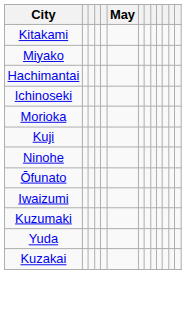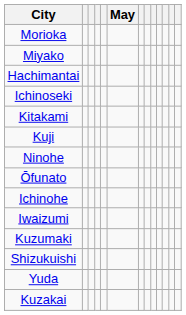 <table class="wikitable sortable sort-under" style="text-align: center; font-size: 85%;">
 <tr>
 <th>City</th>
 <th data-sort-type="number"></th>
 <th data-sort-type="number"></th>
 <th data-sort-type="number"></th>
 <th data-sort-type="number"></th>
 <th data-sort-type="number">May</th>
 <th data-sort-type="number"></th>
 <th data-sort-type="number"></th>
 <th data-sort-type="number"></th>
 <th data-sort-type="number"></th>
 <th data-sort-type="number"></th>
 <th data-sort-type="number"></th>
 <th data-sort-type="number"></th>
 </tr>
 <tr>
-<td><a href='#'>Kitakami</a></td>
+<td><a href='#'>Morioka</a></td>
 <td></td>
 <td></td>
 <td></td>
 <td></td>
 <td></td>
 <td></td>
 <td></td>
 <td></td>
 <td></td>
 <td></td>
 <td></td>
 <td></td>
 </tr>
 <tr>
 <td><a href='#'>Miyako</a></td>
 <td></td>
 <td></td>
 <td></td>
 <td></td>
 <td></td>
 <td></td>
 <td></td>
 <td></td>
 <td></td>
 <td></td>
 <td></td>
 <td></td>
 </tr>
 <tr>
 <td><a href='#'>Hachimantai</a></td>
 <td></td>
 <td></td>
 <td></td>
 <td></td>
 <td></td>
 <td></td>
 <td></td>
 <td></td>
 <td></td>
 <td></td>
 <td></td>
 <td></td>
 </tr>
 <tr>
 <td><a href='#'>Ichinoseki</a></td>
 <td></td>
 <td></td>
 <td></td>
 <td></td>
 <td></td>
 <td></td>
 <td></td>
 <td></td>
 <td></td>
 <td></td>
 <td></td>
 <td></td>
 </tr>
 <tr>
-<td><a href='#'>Morioka</a></td>
+<td><a href='#'>Kitakami</a></td>
 <td></td>
 <td></td>
 <td></td>
 <td></td>
 <td></td>
 <td></td>
 <td></td>
 <td></td>
 <td></td>
 <td></td>
 <td></td>
 <td></td>
 </tr>
 <tr>
 <td><a href='#'>Kuji</a></td>
 <td></td>
 <td></td>
 <td></td>
 <td></td>
 <td></td>
 <td></td>
 <td></td>
 <td></td>
 <td></td>
 <td></td>
 <td></td>
 <td></td>
 </tr>
 <tr>
 <td><a href='#'>Ninohe</a></td>
 <td></td>
 <td></td>
 <td></td>
 <td></td>
 <td></td>
 <td></td>
 <td></td>
 <td></td>
 <td></td>
 <td></td>
 <td></td>
 <td></td>
 </tr>
 <tr>
 <td><a href='#'>Ōfunato</a></td>
 <td></td>
 <td></td>
 <td></td>
 <td></td>
 <td></td>
 <td></td>
 <td></td>
 <td></td>
 <td></td>
 <td></td>
 <td></td>
 <td></td>
 </tr>
 <tr>
+<td><a href='#'>Ichinohe</a></td>
+<td></td>
+<td></td>
+<td></td>
+<td></td>
+<td></td>
+<td></td>
+<td></td>
+<td></td>
+<td></td>
+<td></td>
+<td></td>
+<td></td>
+</tr>
+<tr>
 <td><a href='#'>Iwaizumi</a></td>
 <td></td>
 <td></td>
 <td></td>
 <td></td>
 <td></td>
 <td></td>
 <td></td>
 <td></td>
 <td></td>
 <td></td>
 <td></td>
 <td></td>
 </tr>
 <tr>
 <td><a href='#'>Kuzumaki</a></td>
+<td></td>
+<td></td>
+<td></td>
+<td></td>
+<td></td>
+<td></td>
+<td></td>
+<td></td>
+<td></td>
+<td></td>
+<td></td>
+<td></td>
+</tr>
+<tr>
+<td><a href='#'>Shizukuishi</a></td>
 <td></td>
 <td></td>
 <td></td>
 <td></td>
 <td></td>
 <td></td>
 <td></td>
 <td></td>
 <td></td>
 <td></td>
 <td></td>
 <td></td>
 </tr>
 <tr>
 <td><a href='#'>Yuda</a></td>
 <td></td>
 <td></td>
 <td></td>
 <td></td>
 <td></td>
 <td></td>
 <td></td>
 <td></td>
 <td></td>
 <td></td>
 <td></td>
 <td></td>
 </tr>
 <tr>
 <td><a href='#'>Kuzakai</a></td>
 <td></td>
 <td></td>
 <td></td>
 <td></td>
 <td></td>
 <td></td>
 <td></td>
 <td></td>
 <td></td>
 <td></td>
 <td></td>
 <td></td>
 </tr>
 </table>
